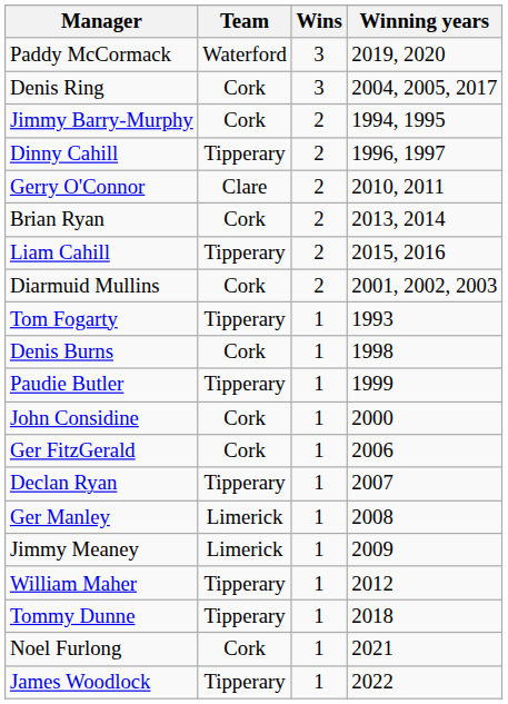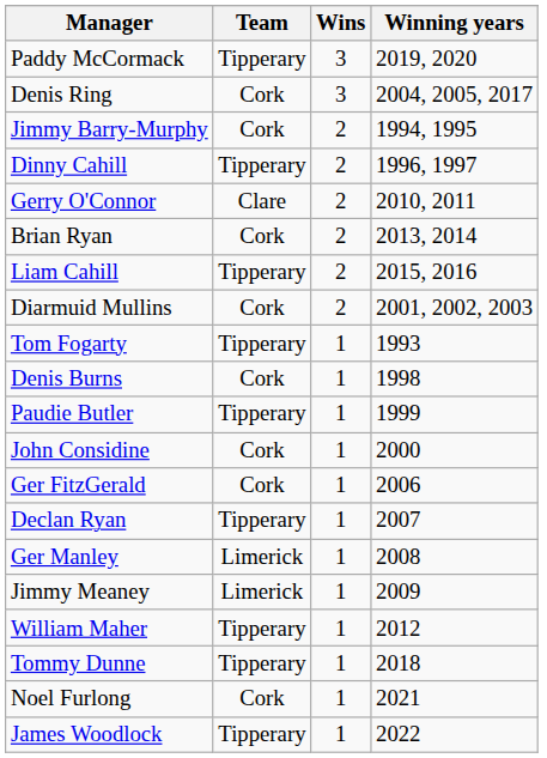 <table class="wikitable">
 <tr>
 </tr>
 <tr>
 <th>Manager</th>
 <th>Team</th>
 <th>Wins</th>
 <th>Winning years</th>
 </tr>
 <tr>
 <td> Paddy McCormack</td>
-<td style="text-align:center">Waterford</td>
+<td style="text-align:center">Tipperary</td>
 <td style="text-align:center;">3</td>
 <td>2019, 2020</td>
 </tr>
 <tr>
 <td> Denis Ring</td>
 <td style="text-align:center">Cork</td>
 <td style="text-align:center;">3</td>
 <td>2004, 2005, 2017</td>
 </tr>
 <tr>
 <td> <a href='#'>Jimmy Barry-Murphy</a></td>
 <td style="text-align:center">Cork</td>
 <td style="text-align:center;">2</td>
 <td>1994, 1995</td>
 </tr>
 <tr>
 <td> <a href='#'>Dinny Cahill</a></td>
 <td style="text-align:center">Tipperary</td>
 <td style="text-align:center;">2</td>
 <td>1996, 1997</td>
 </tr>
 <tr>
 <td> <a href='#'>Gerry O'Connor</a></td>
 <td style="text-align:center">Clare</td>
 <td style="text-align:center;">2</td>
 <td>2010, 2011</td>
 </tr>
 <tr>
 <td> Brian Ryan</td>
 <td style="text-align:center">Cork</td>
 <td style="text-align:center;">2</td>
 <td>2013, 2014</td>
 </tr>
 <tr>
 <td> <a href='#'>Liam Cahill</a></td>
 <td style="text-align:center">Tipperary</td>
 <td style="text-align:center;">2</td>
 <td>2015, 2016</td>
 </tr>
 <tr>
 <td> Diarmuid Mullins</td>
 <td style="text-align:center">Cork</td>
 <td style="text-align:center;">2</td>
 <td>2001, 2002, 2003</td>
 </tr>
 <tr>
 <td> <a href='#'>Tom Fogarty</a></td>
 <td style="text-align:center">Tipperary</td>
 <td style="text-align:center;">1</td>
 <td>1993</td>
 </tr>
 <tr>
 <td> <a href='#'>Denis Burns</a></td>
 <td style="text-align:center">Cork</td>
 <td style="text-align:center;">1</td>
 <td>1998</td>
 </tr>
 <tr>
 <td> <a href='#'>Paudie Butler</a></td>
 <td style="text-align:center">Tipperary</td>
 <td style="text-align:center;">1</td>
 <td>1999</td>
 </tr>
 <tr>
 <td> <a href='#'>John Considine</a></td>
 <td style="text-align:center">Cork</td>
 <td style="text-align:center;">1</td>
 <td>2000</td>
 </tr>
 <tr>
 <td> <a href='#'>Ger FitzGerald</a></td>
 <td style="text-align:center">Cork</td>
 <td style="text-align:center;">1</td>
 <td>2006</td>
 </tr>
 <tr>
 <td> <a href='#'>Declan Ryan</a></td>
 <td style="text-align:center">Tipperary</td>
 <td style="text-align:center;">1</td>
 <td>2007</td>
 </tr>
 <tr>
 <td> <a href='#'>Ger Manley</a></td>
 <td style="text-align:center">Limerick</td>
 <td style="text-align:center;">1</td>
 <td>2008</td>
 </tr>
 <tr>
 <td> Jimmy Meaney</td>
 <td style="text-align:center">Limerick</td>
 <td style="text-align:center;">1</td>
 <td>2009</td>
 </tr>
 <tr>
 <td> <a href='#'>William Maher</a></td>
 <td style="text-align:center">Tipperary</td>
 <td style="text-align:center;">1</td>
 <td>2012</td>
 </tr>
 <tr>
 <td> <a href='#'>Tommy Dunne</a></td>
 <td style="text-align:center">Tipperary</td>
 <td style="text-align:center;">1</td>
 <td>2018</td>
 </tr>
 <tr>
 <td> Noel Furlong</td>
 <td style="text-align:center">Cork</td>
 <td style="text-align:center;">1</td>
 <td>2021</td>
 </tr>
 <tr>
 <td> <a href='#'>James Woodlock</a></td>
 <td style="text-align:center">Tipperary</td>
 <td style="text-align:center;">1</td>
 <td>2022</td>
 </tr>
 </table>
